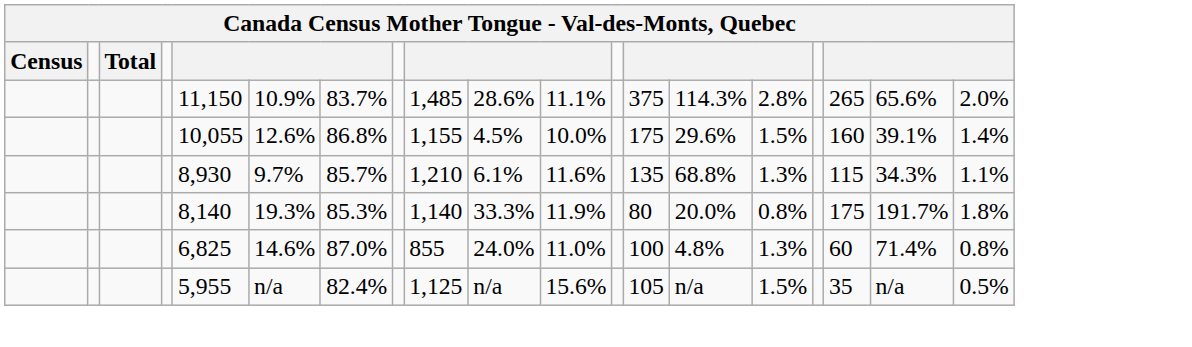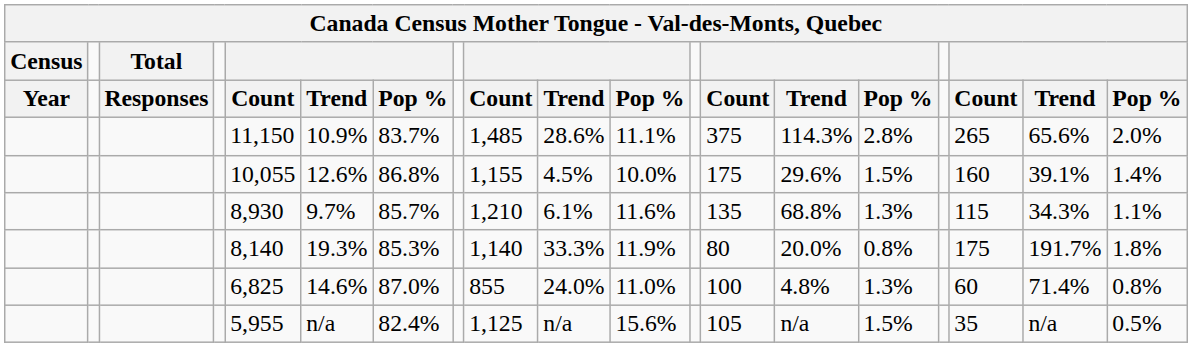 <table class="wikitable">
 <tr>
 <th colspan="19">Canada Census Mother Tongue - Val-des-Monts, Quebec</th>
 </tr>
 <tr>
 <th>Census</th>
 <td></td>
 <th>Total</th>
 <td colspan="1"></td>
 <th colspan="3"></th>
 <td colspan="1"></td>
 <th colspan="3"></th>
 <td colspan="1"></td>
 <th colspan="3"></th>
 <td colspan="1"></td>
 <th colspan="3"></th>
+</tr>
+<tr>
+<th>Year</th>
+<td></td>
+<th>Responses</th>
+<td></td>
+<th>Count</th>
+<th>Trend</th>
+<th>Pop %</th>
+<td></td>
+<th>Count</th>
+<th>Trend</th>
+<th>Pop %</th>
+<td></td>
+<th>Count</th>
+<th>Trend</th>
+<th>Pop %</th>
+<td></td>
+<th>Count</th>
+<th>Trend</th>
+<th>Pop %</th>
 </tr>
 <tr>
 <td></td>
 <td></td>
 <td></td>
 <td></td>
 <td>11,150</td>
 <td> 10.9%</td>
 <td>83.7%</td>
 <td></td>
 <td>1,485</td>
 <td> 28.6%</td>
 <td>11.1%</td>
 <td></td>
 <td>375</td>
 <td> 114.3%</td>
 <td>2.8%</td>
 <td></td>
 <td>265</td>
 <td> 65.6%</td>
 <td>2.0%</td>
 </tr>
 <tr>
 <td></td>
 <td></td>
 <td></td>
 <td></td>
 <td>10,055</td>
 <td> 12.6%</td>
 <td>86.8%</td>
 <td></td>
 <td>1,155</td>
 <td> 4.5%</td>
 <td>10.0%</td>
 <td></td>
 <td>175</td>
 <td> 29.6%</td>
 <td>1.5%</td>
 <td></td>
 <td>160</td>
 <td> 39.1%</td>
 <td>1.4%</td>
 </tr>
 <tr>
 <td></td>
 <td></td>
 <td></td>
 <td></td>
 <td>8,930</td>
 <td> 9.7%</td>
 <td>85.7%</td>
 <td></td>
 <td>1,210</td>
 <td> 6.1%</td>
 <td>11.6%</td>
 <td></td>
 <td>135</td>
 <td> 68.8%</td>
 <td>1.3%</td>
 <td></td>
 <td>115</td>
 <td> 34.3%</td>
 <td>1.1%</td>
 </tr>
 <tr>
 <td></td>
 <td></td>
 <td></td>
 <td></td>
 <td>8,140</td>
 <td> 19.3%</td>
 <td>85.3%</td>
 <td></td>
 <td>1,140</td>
 <td> 33.3%</td>
 <td>11.9%</td>
 <td></td>
 <td>80</td>
 <td> 20.0%</td>
 <td>0.8%</td>
 <td></td>
 <td>175</td>
 <td> 191.7%</td>
 <td>1.8%</td>
 </tr>
 <tr>
 <td></td>
 <td></td>
 <td></td>
 <td></td>
 <td>6,825</td>
 <td> 14.6%</td>
 <td>87.0%</td>
 <td></td>
 <td>855</td>
 <td> 24.0%</td>
 <td>11.0%</td>
 <td></td>
 <td>100</td>
 <td> 4.8%</td>
 <td>1.3%</td>
 <td></td>
 <td>60</td>
 <td> 71.4%</td>
 <td>0.8%</td>
 </tr>
 <tr>
 <td></td>
 <td></td>
 <td></td>
 <td></td>
 <td>5,955</td>
 <td>n/a</td>
 <td>82.4%</td>
 <td></td>
 <td>1,125</td>
 <td>n/a</td>
 <td>15.6%</td>
 <td></td>
 <td>105</td>
 <td>n/a</td>
 <td>1.5%</td>
 <td></td>
 <td>35</td>
 <td>n/a</td>
 <td>0.5%</td>
 </tr>
 </table>
